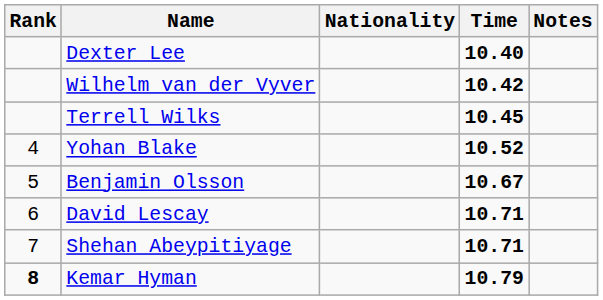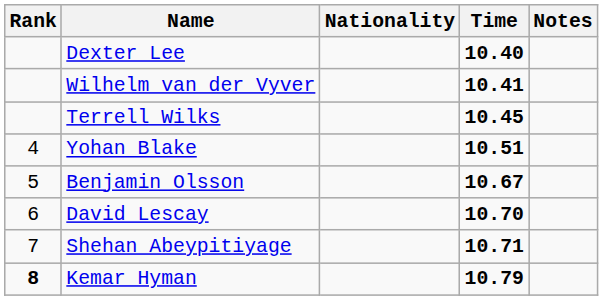 <table class="wikitable sortable" style="text-align:center">
 <tr>
 <th>Rank</th>
 <th>Name</th>
 <th>Nationality</th>
 <th>Time</th>
 <th>Notes</th>
 </tr>
 <tr>
 <td></td>
 <td align=left><a href='#'>Dexter Lee</a></td>
 <td align=left></td>
 <td><strong>10.40</strong></td>
 <td></td>
 </tr>
 <tr>
 <td></td>
 <td align=left><a href='#'>Wilhelm van der Vyver</a></td>
 <td align=left></td>
-<td><strong>10.42</strong></td>
+<td><strong>10.41</strong></td>
 <td></td>
 </tr>
 <tr>
 <td></td>
 <td align=left><a href='#'>Terrell Wilks</a></td>
 <td align=left></td>
 <td><strong>10.45</strong></td>
 <td></td>
 </tr>
 <tr>
 <td>4</td>
 <td align=left><a href='#'>Yohan Blake</a></td>
 <td align=left></td>
-<td><strong>10.52</strong></td>
+<td><strong>10.51</strong></td>
 <td></td>
 </tr>
 <tr>
 <td>5</td>
 <td align=left><a href='#'>Benjamin Olsson</a></td>
 <td align=left></td>
 <td><strong>10.67</strong></td>
 <td></td>
 </tr>
 <tr>
 <td>6</td>
 <td align=left><a href='#'>David Lescay</a></td>
 <td align=left></td>
-<td><strong>10.71</strong></td>
+<td><strong>10.70</strong></td>
 <td></td>
 </tr>
 <tr>
 <td>7</td>
 <td align=left><a href='#'>Shehan Abeypitiyage</a></td>
 <td align=left></td>
 <td><strong>10.71</strong></td>
 <td></td>
 </tr>
 <tr>
 <td><strong>8</strong></td>
 <td align=left><a href='#'>Kemar Hyman</a></td>
 <td align=left></td>
 <td><strong>10.79</strong></td>
 <td></td>
 </tr>
 </table>
